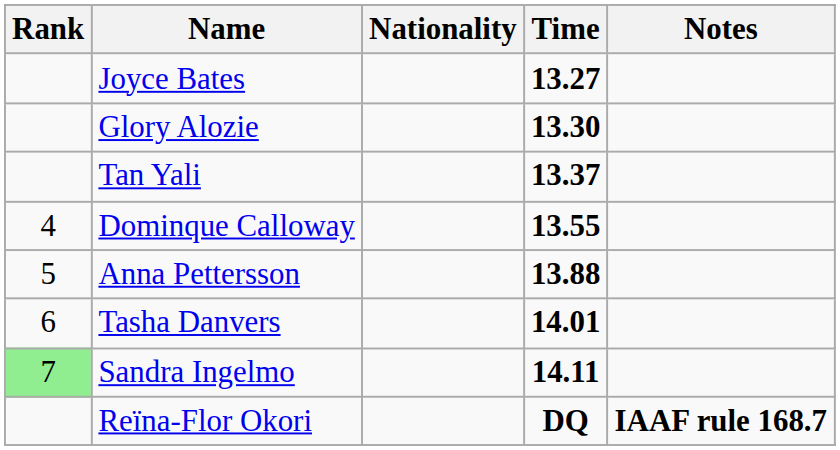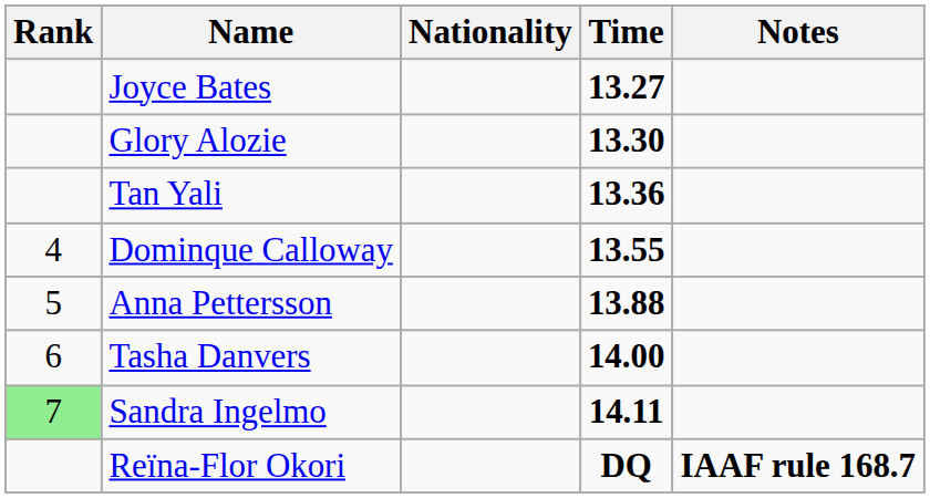 <table class="wikitable sortable" style="text-align:center">
 <tr>
 <th>Rank</th>
 <th>Name</th>
 <th>Nationality</th>
 <th>Time</th>
 <th>Notes</th>
 </tr>
 <tr>
 <td></td>
 <td align=left><a href='#'>Joyce Bates</a></td>
 <td align=left></td>
 <td><strong>13.27</strong></td>
 <td></td>
 </tr>
 <tr>
 <td></td>
 <td align=left><a href='#'>Glory Alozie</a></td>
 <td align=left></td>
 <td><strong>13.30</strong></td>
 <td></td>
 </tr>
 <tr>
 <td></td>
 <td align=left><a href='#'>Tan Yali</a></td>
 <td align=left></td>
-<td><strong>13.37</strong></td>
+<td><strong>13.36</strong></td>
 <td></td>
 </tr>
 <tr>
 <td>4</td>
 <td align=left><a href='#'>Dominque Calloway</a></td>
 <td align=left></td>
 <td><strong>13.55</strong></td>
 <td></td>
 </tr>
 <tr>
 <td>5</td>
 <td align=left><a href='#'>Anna Pettersson</a></td>
 <td align=left></td>
 <td><strong>13.88</strong></td>
 <td></td>
 </tr>
 <tr>
 <td>6</td>
 <td align=left><a href='#'>Tasha Danvers</a></td>
 <td align=left></td>
-<td><strong>14.01</strong></td>
+<td><strong>14.00</strong></td>
 <td></td>
 </tr>
 <tr>
 <td style="background: lightgreen;">7</td>
 <td align=left><a href='#'>Sandra Ingelmo</a></td>
 <td align=left></td>
 <td><strong>14.11</strong></td>
 <td></td>
 </tr>
 <tr>
 <td></td>
 <td align=left><a href='#'>Reïna-Flor Okori</a></td>
 <td align=left></td>
 <td><strong>DQ</strong></td>
 <td><strong>IAAF rule 168.7</strong></td>
 </tr>
 </table>
